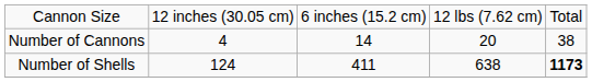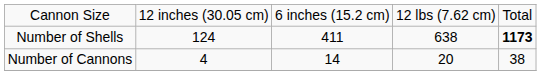 <table class="wikitable" style="text-align:center">
 <tr>
 <td>Cannon Size</td>
 <td>12 inches (30.05 cm)</td>
 <td>6 inches (15.2 cm)</td>
 <td>12 lbs (7.62 cm)</td>
 <td>Total</td>
 </tr>
 <tr>
+<td>Number of Shells</td>
+<td>124</td>
+<td>411</td>
+<td>638</td>
+<td><strong>1173</strong></td>
+</tr>
+<tr>
 <td>Number of Cannons</td>
 <td>4</td>
 <td>14</td>
 <td>20</td>
 <td>38</td>
 </tr>
 <tr>
-<td>Number of Shells</td>
-<td>124</td>
-<td>411</td>
-<td>638</td>
-<td><strong>1173</strong></td>
-</tr>
-<tr>
 </tr>
 </table>
